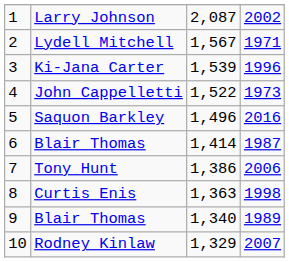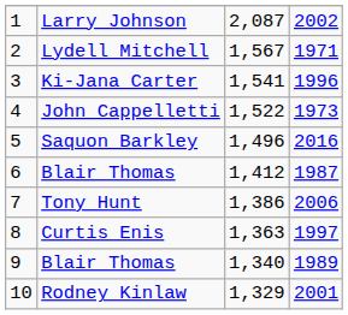 <table class="wikitable">
 <tr>
 </tr>
 <tr>
 <td>1</td>
 <td><a href='#'>Larry Johnson</a></td>
 <td>2,087</td>
 <td><a href='#'>2002</a></td>
 </tr>
 <tr>
 <td>2</td>
 <td><a href='#'>Lydell Mitchell</a></td>
 <td>1,567</td>
 <td><a href='#'>1971</a></td>
 </tr>
 <tr>
 <td>3</td>
 <td><a href='#'>Ki-Jana Carter</a></td>
-<td>1,539</td>
+<td>1,541</td>
 <td><a href='#'>1996</a></td>
 </tr>
 <tr>
 <td>4</td>
 <td><a href='#'>John Cappelletti</a></td>
 <td>1,522</td>
 <td><a href='#'>1973</a></td>
 </tr>
 <tr>
 <td>5</td>
 <td><a href='#'>Saquon Barkley</a></td>
 <td>1,496</td>
 <td><a href='#'>2016</a></td>
 </tr>
 <tr>
 <td>6</td>
 <td><a href='#'>Blair Thomas</a></td>
-<td>1,414</td>
+<td>1,412</td>
 <td><a href='#'>1987</a></td>
 </tr>
 <tr>
 <td>7</td>
 <td><a href='#'>Tony Hunt</a></td>
 <td>1,386</td>
 <td><a href='#'>2006</a></td>
 </tr>
 <tr>
 <td>8</td>
 <td><a href='#'>Curtis Enis</a></td>
 <td>1,363</td>
-<td><a href='#'>1998</a></td>
+<td><a href='#'>1997</a></td>
 </tr>
 <tr>
 <td>9</td>
 <td><a href='#'>Blair Thomas</a></td>
 <td>1,340</td>
 <td><a href='#'>1989</a></td>
 </tr>
 <tr>
 <td>10</td>
 <td><a href='#'>Rodney Kinlaw</a></td>
 <td>1,329</td>
-<td><a href='#'>2007</a></td>
+<td><a href='#'>2001</a></td>
 </tr>
 </table>
